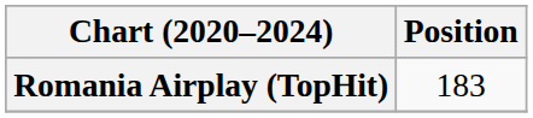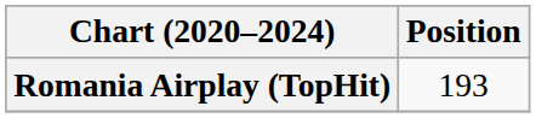 <table class="wikitable plainrowheaders" style="text-align:center">
 <tr>
 <th scope="col">Chart (2020–2024)</th>
 <th scope="col">Position</th>
 </tr>
 <tr>
 <th scope="row">Romania Airplay (TopHit)</th>
-<td>183</td>
+<td>193</td>
 </tr>
 <tr>
 </tr>
 </table>
